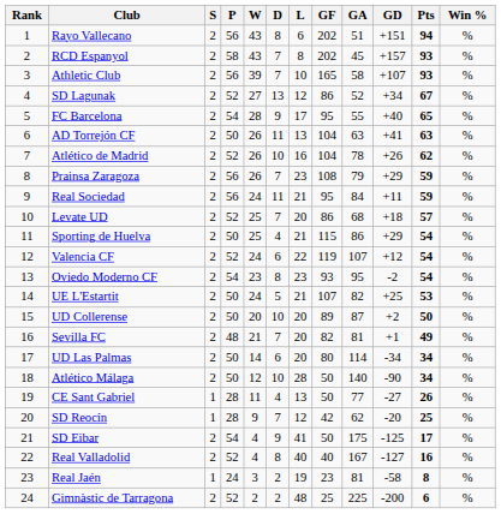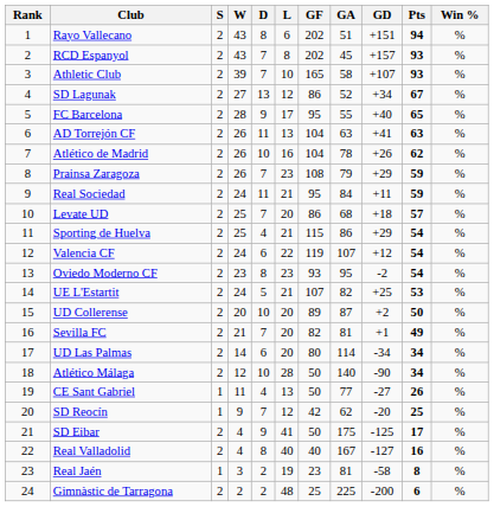 <table class="wikitable sortable" style="width:70%; text-align: center;">
 <tr>
 <th>Rank</th>
 <th>Club</th>
 <th>S</th>
-<th>P</th>
 <th>W</th>
 <th>D</th>
 <th>L</th>
 <th>GF</th>
 <th>GA</th>
 <th>GD</th>
 <th>Pts</th>
 <th>Win %</th>
 </tr>
 <tr>
 <td align=center>1</td>
 <td align=left><a href='#'>Rayo Vallecano</a></td>
 <td>2</td>
-<td>56</td>
 <td>43</td>
 <td>8</td>
 <td>6</td>
 <td>202</td>
 <td>51</td>
 <td>+151</td>
 <td><strong>94</strong></td>
 <td>%</td>
 </tr>
 <tr>
 <td align=center>2</td>
 <td align=left><a href='#'>RCD Espanyol</a></td>
 <td>2</td>
-<td>58</td>
 <td>43</td>
 <td>7</td>
 <td>8</td>
 <td>202</td>
 <td>45</td>
 <td>+157</td>
 <td><strong>93</strong></td>
 <td>%</td>
 </tr>
 <tr>
 <td align=center>3</td>
 <td align=left><a href='#'>Athletic Club</a></td>
 <td>2</td>
-<td>56</td>
 <td>39</td>
 <td>7</td>
 <td>10</td>
 <td>165</td>
 <td>58</td>
 <td>+107</td>
 <td><strong>93</strong></td>
 <td>%</td>
 </tr>
 <tr>
 <td align=center>4</td>
 <td align=left><a href='#'>SD Lagunak</a></td>
 <td>2</td>
-<td>52</td>
 <td>27</td>
 <td>13</td>
 <td>12</td>
 <td>86</td>
 <td>52</td>
 <td>+34</td>
 <td><strong>67</strong></td>
 <td>%</td>
 </tr>
 <tr>
 <td align=center>5</td>
 <td align=left><a href='#'>FC Barcelona</a></td>
 <td>2</td>
-<td>54</td>
 <td>28</td>
 <td>9</td>
 <td>17</td>
 <td>95</td>
 <td>55</td>
 <td>+40</td>
 <td><strong>65</strong></td>
 <td>%</td>
 </tr>
 <tr>
 <td align=center>6</td>
 <td align=left><a href='#'>AD Torrejón CF</a></td>
 <td>2</td>
-<td>50</td>
 <td>26</td>
 <td>11</td>
 <td>13</td>
 <td>104</td>
 <td>63</td>
 <td>+41</td>
 <td><strong>63</strong></td>
 <td>%</td>
 </tr>
 <tr>
 <td align=center>7</td>
 <td align=left><a href='#'>Atlético de Madrid</a></td>
 <td>2</td>
-<td>52</td>
 <td>26</td>
 <td>10</td>
 <td>16</td>
 <td>104</td>
 <td>78</td>
 <td>+26</td>
 <td><strong>62</strong></td>
 <td>%</td>
 </tr>
 <tr>
 <td align=center>8</td>
 <td align=left><a href='#'>Prainsa Zaragoza</a></td>
 <td>2</td>
-<td>56</td>
 <td>26</td>
 <td>7</td>
 <td>23</td>
 <td>108</td>
 <td>79</td>
 <td>+29</td>
 <td><strong>59</strong></td>
 <td>%</td>
 </tr>
 <tr>
 <td align=center>9</td>
 <td align=left><a href='#'>Real Sociedad</a></td>
 <td>2</td>
-<td>56</td>
 <td>24</td>
 <td>11</td>
 <td>21</td>
 <td>95</td>
 <td>84</td>
 <td>+11</td>
 <td><strong>59</strong></td>
 <td>%</td>
 </tr>
 <tr>
 <td align=center>10</td>
 <td align=left><a href='#'>Levate UD</a></td>
 <td>2</td>
-<td>52</td>
 <td>25</td>
 <td>7</td>
 <td>20</td>
 <td>86</td>
 <td>68</td>
 <td>+18</td>
 <td><strong>57</strong></td>
 <td>%</td>
 </tr>
 <tr>
 <td align=center>11</td>
 <td align=left><a href='#'>Sporting de Huelva</a></td>
 <td>2</td>
-<td>50</td>
 <td>25</td>
 <td>4</td>
 <td>21</td>
 <td>115</td>
 <td>86</td>
 <td>+29</td>
 <td><strong>54</strong></td>
 <td>%</td>
 </tr>
 <tr>
 <td align=center>12</td>
 <td align=left><a href='#'>Valencia CF</a></td>
 <td>2</td>
-<td>52</td>
 <td>24</td>
 <td>6</td>
 <td>22</td>
 <td>119</td>
 <td>107</td>
 <td>+12</td>
 <td><strong>54</strong></td>
 <td>%</td>
 </tr>
 <tr>
 <td align=center>13</td>
 <td align=left><a href='#'>Oviedo Moderno CF</a></td>
 <td>2</td>
-<td>54</td>
 <td>23</td>
 <td>8</td>
 <td>23</td>
 <td>93</td>
 <td>95</td>
 <td>-2</td>
 <td><strong>54</strong></td>
 <td>%</td>
 </tr>
 <tr>
 <td align=center>14</td>
 <td align=left><a href='#'>UE L'Estartit</a></td>
 <td>2</td>
-<td>50</td>
 <td>24</td>
 <td>5</td>
 <td>21</td>
 <td>107</td>
 <td>82</td>
 <td>+25</td>
 <td><strong>53</strong></td>
 <td>%</td>
 </tr>
 <tr>
 <td align=center>15</td>
 <td align=left><a href='#'>UD Collerense</a></td>
 <td>2</td>
-<td>50</td>
 <td>20</td>
 <td>10</td>
 <td>20</td>
 <td>89</td>
 <td>87</td>
 <td>+2</td>
 <td><strong>50</strong></td>
 <td>%</td>
 </tr>
 <tr>
 <td align=center>16</td>
 <td align=left><a href='#'>Sevilla FC</a></td>
 <td>2</td>
-<td>48</td>
 <td>21</td>
 <td>7</td>
 <td>20</td>
 <td>82</td>
 <td>81</td>
 <td>+1</td>
 <td><strong>49</strong></td>
 <td>%</td>
 </tr>
 <tr>
 <td align=center>17</td>
 <td align=left><a href='#'>UD Las Palmas</a></td>
 <td>2</td>
-<td>50</td>
 <td>14</td>
 <td>6</td>
 <td>20</td>
 <td>80</td>
 <td>114</td>
 <td>-34</td>
 <td><strong>34</strong></td>
 <td>%</td>
 </tr>
 <tr>
 <td align=center>18</td>
 <td align=left><a href='#'>Atlético Málaga</a></td>
 <td>2</td>
-<td>50</td>
 <td>12</td>
 <td>10</td>
 <td>28</td>
 <td>50</td>
 <td>140</td>
 <td>-90</td>
 <td><strong>34</strong></td>
 <td>%</td>
 </tr>
 <tr>
 <td align=center>19</td>
 <td align=left><a href='#'>CE Sant Gabriel</a></td>
 <td>1</td>
-<td>28</td>
 <td>11</td>
 <td>4</td>
 <td>13</td>
 <td>50</td>
 <td>77</td>
 <td>-27</td>
 <td><strong>26</strong></td>
 <td>%</td>
 </tr>
 <tr>
 <td align=center>20</td>
 <td align=left><a href='#'>SD Reocín</a></td>
 <td>1</td>
-<td>28</td>
 <td>9</td>
 <td>7</td>
 <td>12</td>
 <td>42</td>
 <td>62</td>
 <td>-20</td>
 <td><strong>25</strong></td>
 <td>%</td>
 </tr>
 <tr>
 <td align=center>21</td>
 <td align=left><a href='#'>SD Eibar</a></td>
 <td>2</td>
-<td>54</td>
 <td>4</td>
 <td>9</td>
 <td>41</td>
 <td>50</td>
 <td>175</td>
 <td>-125</td>
 <td><strong>17</strong></td>
 <td>%</td>
 </tr>
 <tr>
 <td align=center>22</td>
 <td align=left><a href='#'>Real Valladolid</a></td>
 <td>2</td>
-<td>52</td>
 <td>4</td>
 <td>8</td>
 <td>40</td>
 <td>40</td>
 <td>167</td>
 <td>-127</td>
 <td><strong>16</strong></td>
 <td>%</td>
 </tr>
 <tr>
 <td align=center>23</td>
 <td align=left><a href='#'>Real Jaén</a></td>
 <td>1</td>
-<td>24</td>
 <td>3</td>
 <td>2</td>
 <td>19</td>
 <td>23</td>
 <td>81</td>
 <td>-58</td>
 <td><strong>8</strong></td>
 <td>%</td>
 </tr>
 <tr>
 <td align=center>24</td>
 <td align=left><a href='#'>Gimnàstic de Tarragona</a></td>
 <td>2</td>
-<td>52</td>
 <td>2</td>
 <td>2</td>
 <td>48</td>
 <td>25</td>
 <td>225</td>
 <td>-200</td>
 <td><strong>6</strong></td>
 <td>%</td>
 </tr>
 </table>
